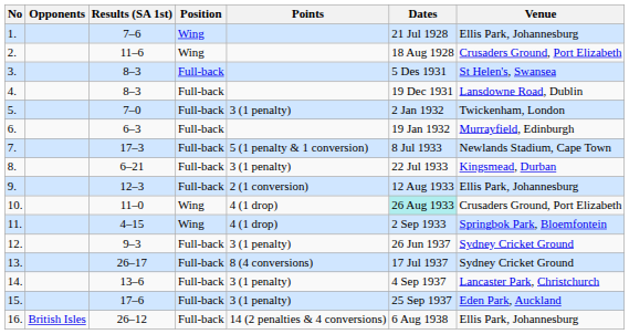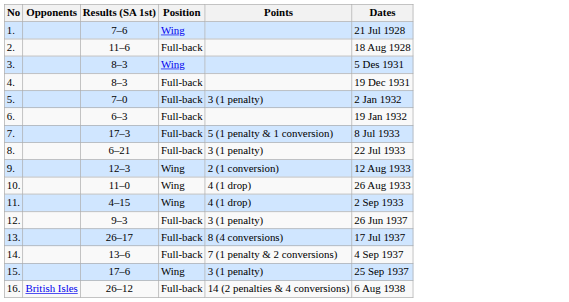 <table class="wikitable sortable">
 <tr>
 <th>No</th>
 <th>Opponents</th>
 <th>Results (SA 1st)</th>
 <th>Position</th>
 <th>Points</th>
 <th>Dates</th>
-<th>Venue</th>
 </tr>
 <tr style="background: #D0E6FF;">
 <td>1.</td>
 <td></td>
 <td align="center">7–6</td>
 <td><a href='#'>Wing</a></td>
 <td></td>
 <td>21 Jul 1928</td>
-<td>Ellis Park, Johannesburg</td>
 </tr>
 <tr>
 <td>2.</td>
 <td></td>
 <td align="center">11–6</td>
-<td>Wing</td>
+<td>Full-back</td>
 <td></td>
 <td>18 Aug 1928</td>
-<td><a href='#'>Crusaders Ground</a>, <a href='#'>Port Elizabeth</a></td>
 </tr>
 <tr style="background: #D0E6FF;">
 <td>3.</td>
 <td></td>
 <td align="center">8–3</td>
-<td><a href='#'>Full-back</a></td>
+<td><a href='#'>Wing</a></td>
 <td></td>
 <td>5 Des 1931</td>
-<td><a href='#'>St Helen's</a>, <a href='#'>Swansea</a></td>
 </tr>
 <tr>
 <td>4.</td>
 <td></td>
 <td align="center">8–3</td>
 <td>Full-back</td>
 <td></td>
 <td>19 Dec 1931</td>
-<td><a href='#'>Lansdowne Road</a>, Dublin</td>
 </tr>
 <tr style="background: #D0E6FF;">
 <td>5.</td>
 <td></td>
 <td align="center">7–0</td>
 <td>Full-back</td>
 <td>3 (1 penalty)</td>
 <td>2 Jan 1932</td>
-<td>Twickenham, London</td>
 </tr>
 <tr>
 <td>6.</td>
 <td></td>
 <td align="center">6–3</td>
 <td>Full-back</td>
 <td></td>
 <td>19 Jan 1932</td>
-<td><a href='#'>Murrayfield</a>, Edinburgh</td>
 </tr>
 <tr style="background: #D0E6FF;">
 <td>7.</td>
 <td></td>
 <td align="center">17–3</td>
 <td>Full-back</td>
 <td>5 (1 penalty & 1 conversion)</td>
 <td>8 Jul 1933</td>
-<td>Newlands Stadium, Cape Town</td>
 </tr>
 <tr>
 <td>8.</td>
 <td></td>
 <td align="center">6–21</td>
 <td>Full-back</td>
 <td>3 (1 penalty)</td>
 <td>22 Jul 1933</td>
-<td><a href='#'>Kingsmead</a>, <a href='#'>Durban</a></td>
 </tr>
 <tr style="background: #D0E6FF;">
 <td>9.</td>
 <td></td>
 <td align="center">12–3</td>
-<td>Full-back</td>
+<td>Wing</td>
 <td>2 (1 conversion)</td>
 <td>12 Aug 1933</td>
-<td>Ellis Park, Johannesburg</td>
 </tr>
 <tr>
 <td>10.</td>
 <td></td>
 <td align="center">11–0</td>
 <td>Wing</td>
 <td>4 (1 drop)</td>
-<td style="background: paleturquoise;">26 Aug 1933</td>
-<td>Crusaders Ground, Port Elizabeth</td>
+<td>26 Aug 1933</td>
 </tr>
 <tr style="background: #D0E6FF;">
 <td>11.</td>
 <td></td>
 <td align="center">4–15</td>
 <td>Wing</td>
 <td>4 (1 drop)</td>
 <td>2 Sep 1933</td>
-<td><a href='#'>Springbok Park</a>, <a href='#'>Bloemfontein</a></td>
 </tr>
 <tr>
 <td>12.</td>
 <td></td>
 <td align="center">9–3</td>
 <td>Full-back</td>
 <td>3 (1 penalty)</td>
 <td>26 Jun 1937</td>
-<td><a href='#'>Sydney Cricket Ground</a></td>
 </tr>
 <tr style="background: #D0E6FF;">
 <td>13.</td>
 <td></td>
 <td align="center">26–17</td>
 <td>Full-back</td>
 <td>8 (4 conversions)</td>
 <td>17 Jul 1937</td>
-<td>Sydney Cricket Ground</td>
 </tr>
 <tr>
 <td>14.</td>
 <td></td>
 <td align="center">13–6</td>
 <td>Full-back</td>
-<td>3 (1 penalty)</td>
+<td>7 (1 penalty & 2 conversions)</td>
 <td>4 Sep 1937</td>
-<td><a href='#'>Lancaster Park</a>, <a href='#'>Christchurch</a></td>
 </tr>
 <tr style="background: #D0E6FF;">
 <td>15.</td>
 <td></td>
 <td align="center">17–6</td>
-<td>Full-back</td>
+<td>Wing</td>
 <td>3 (1 penalty)</td>
 <td>25 Sep 1937</td>
-<td><a href='#'>Eden Park</a>, <a href='#'>Auckland</a></td>
 </tr>
 <tr>
 <td>16.</td>
 <td> <a href='#'>British Isles</a></td>
 <td align="center">26–12</td>
 <td>Full-back</td>
 <td>14 (2 penalties & 4 conversions)</td>
 <td>6 Aug 1938</td>
-<td>Ellis Park, Johannesburg</td>
 </tr>
 </table>
